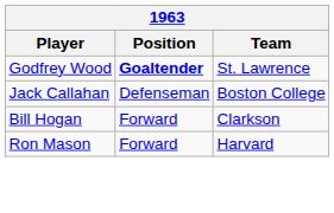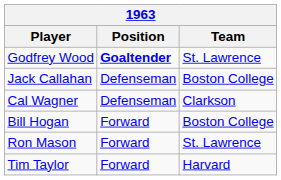 <table class="wikitable">
 <tr>
 <th colspan=3><a href='#'>1963</a></th>
 </tr>
 <tr>
 <th>Player</th>
 <th>Position</th>
 <th>Team</th>
 </tr>
 <tr>
 <td><a href='#'>Godfrey Wood</a></td>
 <td><strong><a href='#'>Goaltender</a></strong></td>
 <td><a href='#'>St. Lawrence</a></td>
 </tr>
 <tr>
 <td><a href='#'>Jack Callahan</a></td>
 <td><a href='#'>Defenseman</a></td>
 <td><a href='#'>Boston College</a></td>
 </tr>
 <tr>
+<td><a href='#'>Cal Wagner</a></td>
+<td><a href='#'>Defenseman</a></td>
+<td><a href='#'>Clarkson</a></td>
+</tr>
+<tr>
 <td><a href='#'>Bill Hogan</a></td>
 <td><a href='#'>Forward</a></td>
-<td><a href='#'>Clarkson</a></td>
+<td><a href='#'>Boston College</a></td>
 </tr>
 <tr>
 <td><a href='#'>Ron Mason</a></td>
 <td><a href='#'>Forward</a></td>
+<td><a href='#'>St. Lawrence</a></td>
+</tr>
+<tr>
+<td><a href='#'>Tim Taylor</a></td>
+<td><a href='#'>Forward</a></td>
 <td><a href='#'>Harvard</a></td>
 </tr>
 </table>
